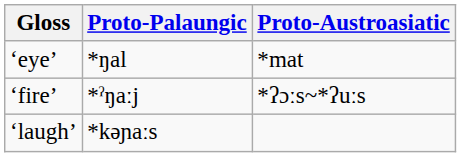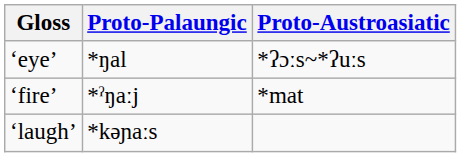 <table class="wikitable">
 <tr>
 <th>Gloss</th>
 <th><a href='#'>Proto-Palaungic</a></th>
 <th><a href='#'>Proto-Austroasiatic</a></th>
 </tr>
 <tr>
 <td>‘eye’</td>
 <td>*ŋal</td>
-<td>*mat</td>
+<td>*ʔɔːs~*ʔuːs</td>
 </tr>
 <tr>
 <td>‘fire’</td>
 <td>*ˀŋaːj</td>
-<td>*ʔɔːs~*ʔuːs</td>
+<td>*mat</td>
 </tr>
 <tr>
 <td>‘laugh’</td>
 <td>*kəɲaːs</td>
 <td></td>
 </tr>
 </table>
